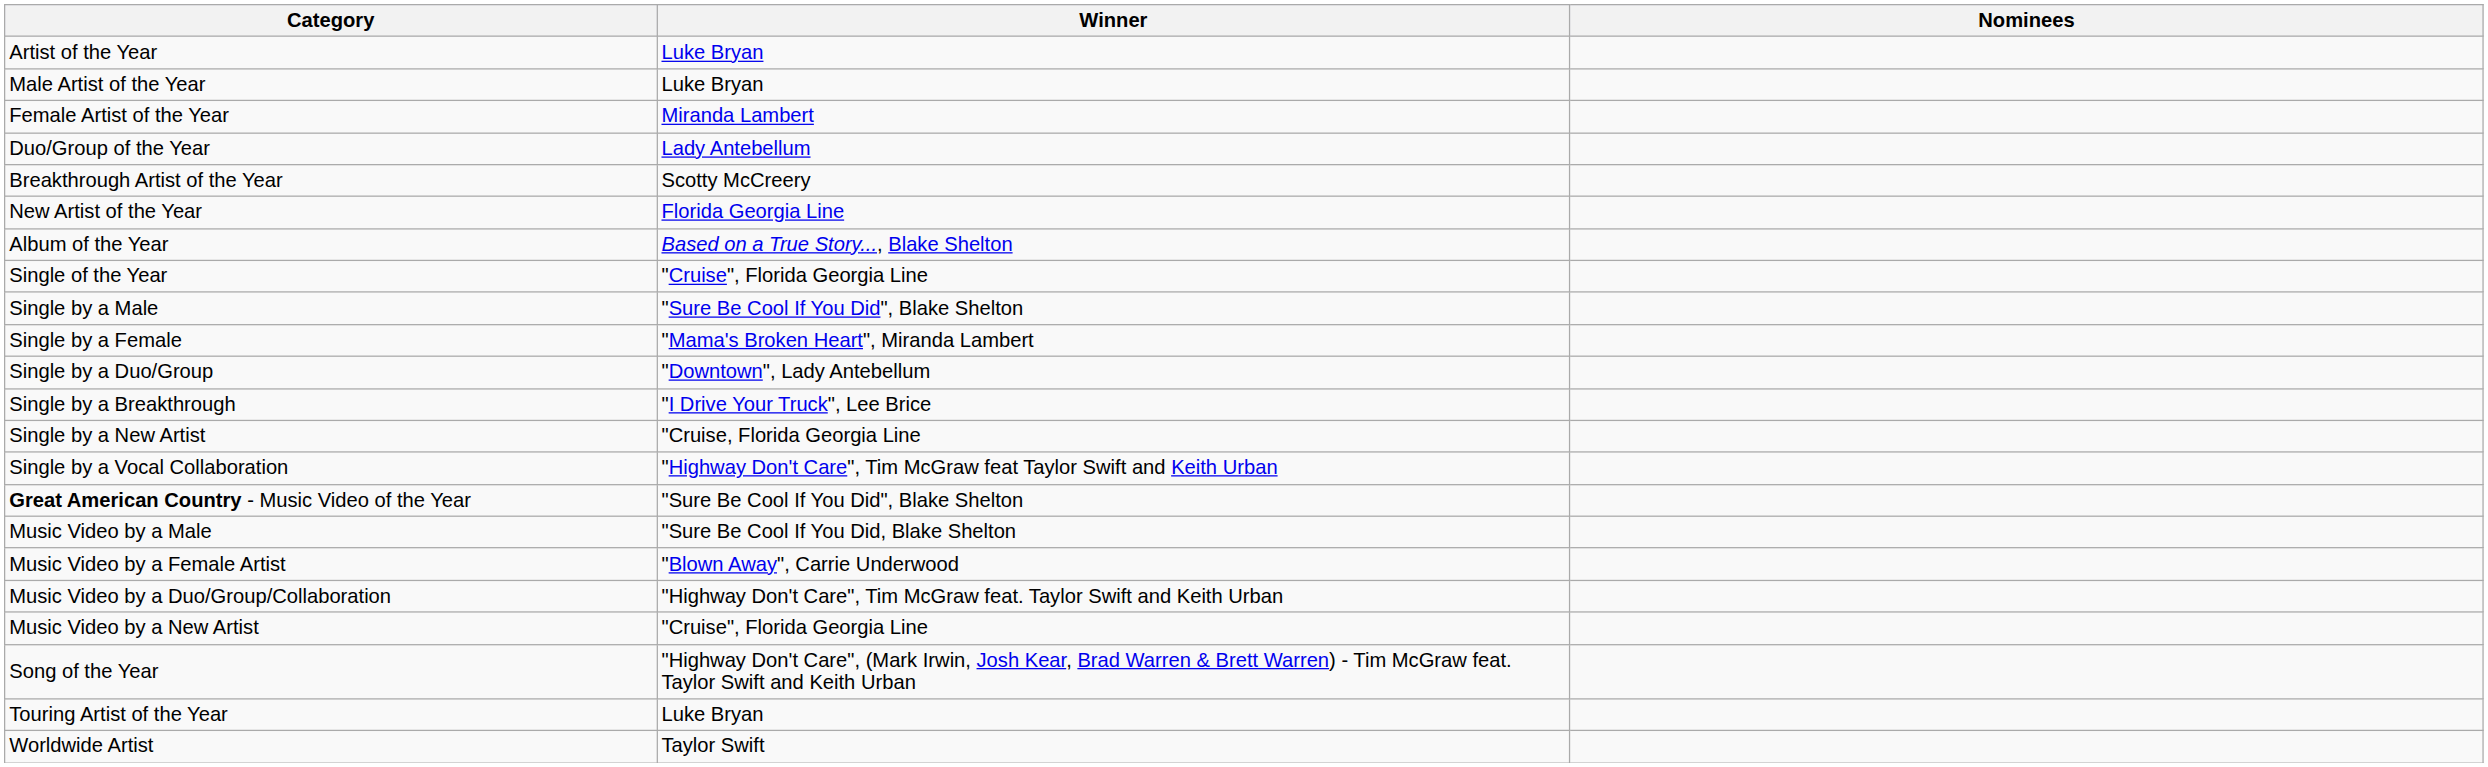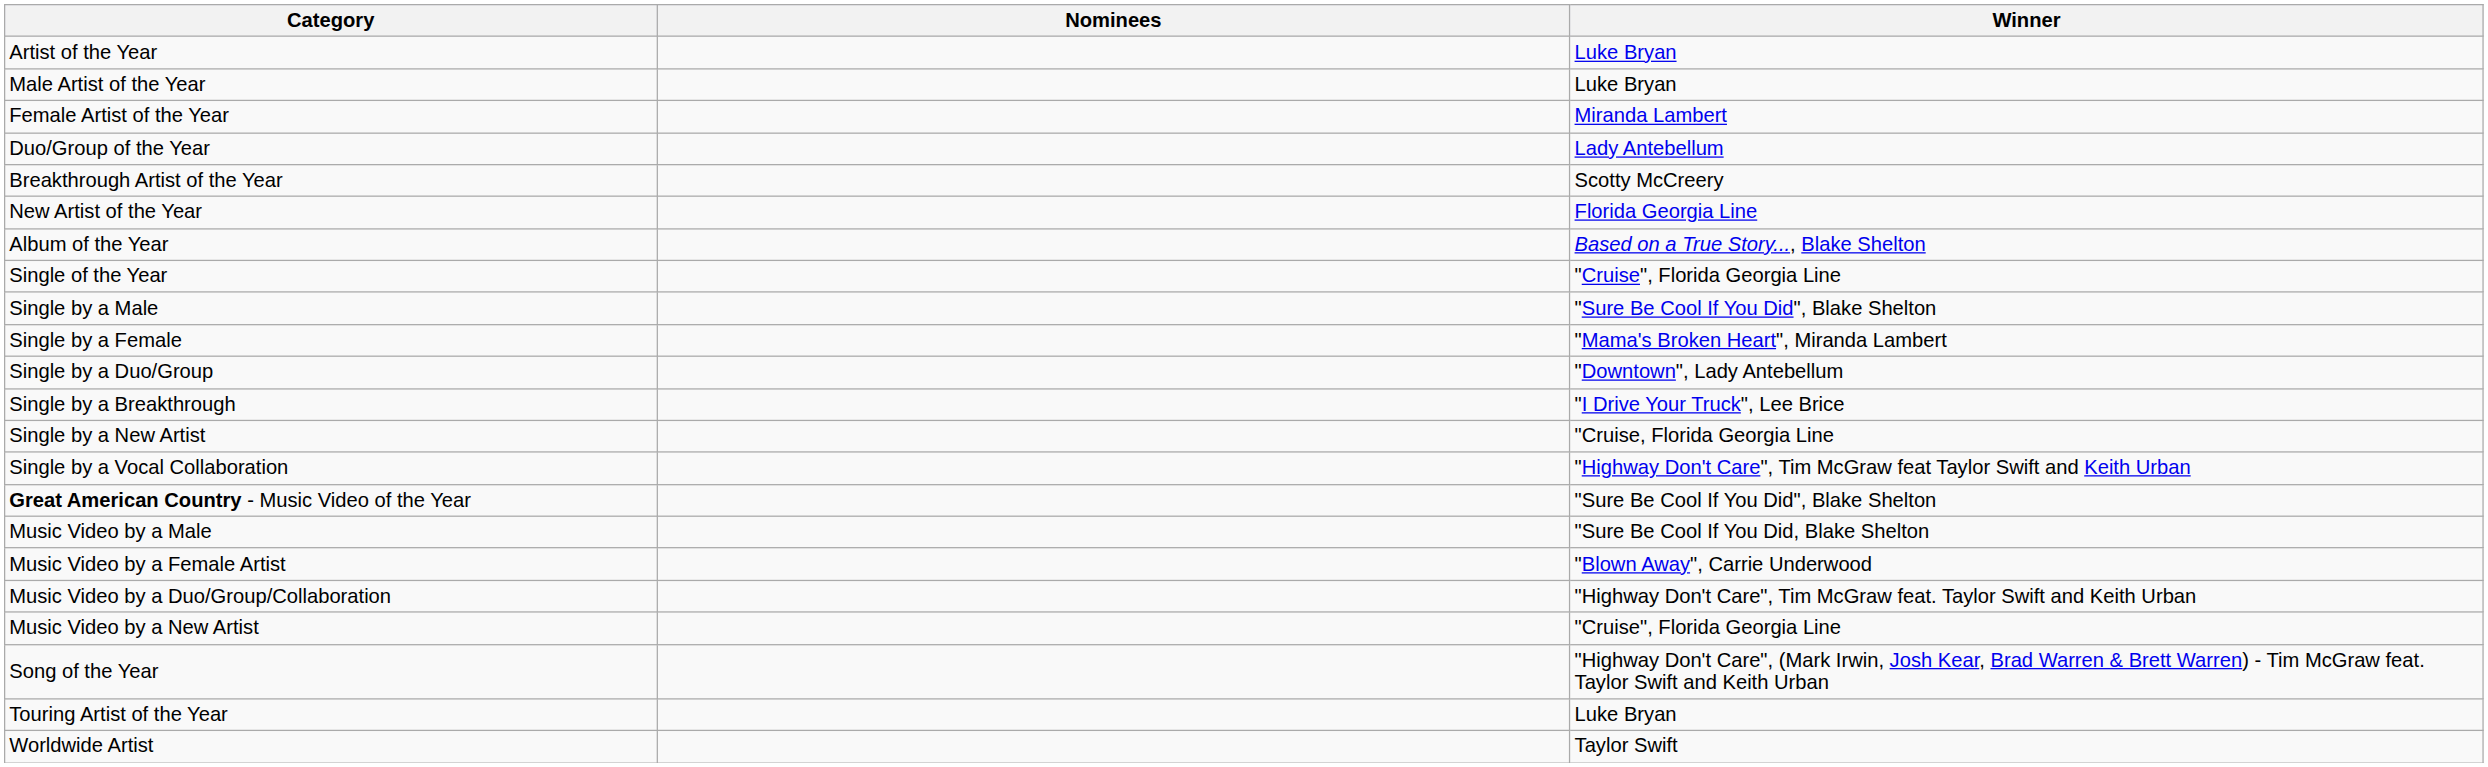 <table class=wikitable>
 <tr align=center bgcolor=lavender>
 <th width=25%>Category</th>
+<th width=35%>Nominees</th>
 <th width=35%>Winner </th>
-<th width=35%>Nominees</th>
 </tr>
 <tr>
 <td>Artist of the Year</td>
+<td></td>
 <td><a href='#'>Luke Bryan</a></td>
-<td></td>
 </tr>
 <tr>
 <td>Male Artist of the Year</td>
+<td></td>
 <td>Luke Bryan</td>
-<td></td>
 </tr>
 <tr>
 <td>Female Artist of the Year</td>
+<td></td>
 <td><a href='#'>Miranda Lambert</a></td>
-<td></td>
 </tr>
 <tr>
 <td>Duo/Group of the Year</td>
+<td></td>
 <td><a href='#'>Lady Antebellum</a></td>
-<td></td>
 </tr>
 <tr>
 <td>Breakthrough Artist of the Year</td>
+<td></td>
 <td>Scotty McCreery</td>
-<td></td>
 </tr>
 <tr>
 <td>New Artist of the Year</td>
+<td></td>
 <td><a href='#'>Florida Georgia Line</a></td>
-<td></td>
 </tr>
 <tr>
 <td>Album of the Year</td>
+<td></td>
 <td><em><a href='#'>Based on a True Story...</a></em>, <a href='#'>Blake Shelton</a></td>
-<td></td>
 </tr>
 <tr>
 <td>Single of the Year</td>
+<td></td>
 <td>"<a href='#'>Cruise</a>", Florida Georgia Line</td>
-<td></td>
 </tr>
 <tr>
 <td>Single by a Male</td>
+<td></td>
 <td>"<a href='#'>Sure Be Cool If You Did</a>", Blake Shelton</td>
-<td></td>
 </tr>
 <tr>
 <td>Single by a Female</td>
+<td></td>
 <td>"<a href='#'>Mama's Broken Heart</a>", Miranda Lambert</td>
-<td></td>
 </tr>
 <tr>
 <td>Single by a Duo/Group</td>
+<td></td>
 <td>"<a href='#'>Downtown</a>", Lady Antebellum</td>
-<td></td>
 </tr>
 <tr>
 <td>Single by a Breakthrough</td>
+<td></td>
 <td>"<a href='#'>I Drive Your Truck</a>", Lee Brice</td>
-<td></td>
 </tr>
 <tr>
 <td>Single by a New Artist</td>
+<td></td>
 <td>"Cruise, Florida Georgia Line</td>
-<td></td>
 </tr>
 <tr>
 <td>Single by a Vocal Collaboration</td>
+<td></td>
 <td>"<a href='#'>Highway Don't Care</a>", Tim McGraw feat Taylor Swift and <a href='#'>Keith Urban</a></td>
-<td></td>
 </tr>
 <tr>
 <td><strong>Great American Country</strong> - Music Video of the Year</td>
+<td></td>
 <td>"Sure Be Cool If You Did", Blake Shelton</td>
-<td></td>
 </tr>
 <tr>
 <td>Music Video by a Male</td>
+<td></td>
 <td>"Sure Be Cool If You Did, Blake Shelton</td>
-<td></td>
 </tr>
 <tr>
 <td>Music Video by a Female Artist</td>
+<td></td>
 <td>"<a href='#'>Blown Away</a>", Carrie Underwood</td>
-<td></td>
 </tr>
 <tr>
 <td>Music Video by a Duo/Group/Collaboration</td>
+<td></td>
 <td>"Highway Don't Care", Tim McGraw feat. Taylor Swift and Keith Urban</td>
-<td></td>
 </tr>
 <tr>
 <td>Music Video by a New Artist</td>
+<td></td>
 <td>"Cruise", Florida Georgia Line</td>
-<td></td>
 </tr>
 <tr>
 <td>Song of the Year</td>
+<td></td>
 <td>"Highway Don't Care", (Mark Irwin, <a href='#'>Josh Kear</a>, <a href='#'>Brad Warren & Brett Warren</a>) - Tim McGraw feat. Taylor Swift and Keith Urban</td>
-<td></td>
 </tr>
 <tr>
 <td>Touring Artist of the Year</td>
+<td></td>
 <td>Luke Bryan</td>
-<td></td>
 </tr>
 <tr>
 <td>Worldwide Artist</td>
+<td></td>
 <td>Taylor Swift</td>
-<td></td>
 </tr>
 </table>
